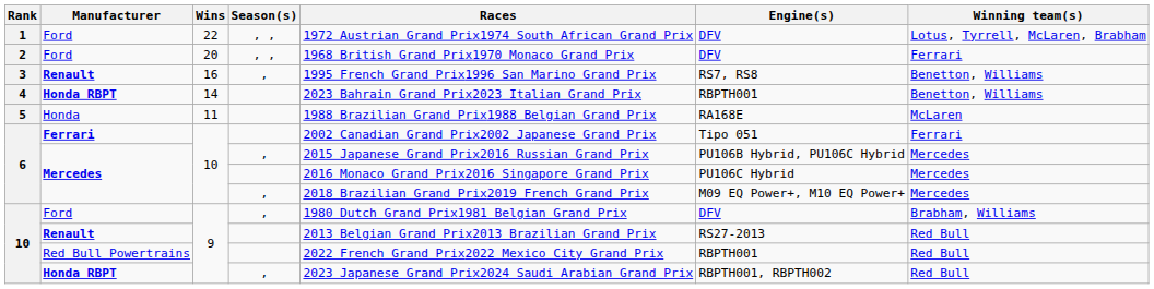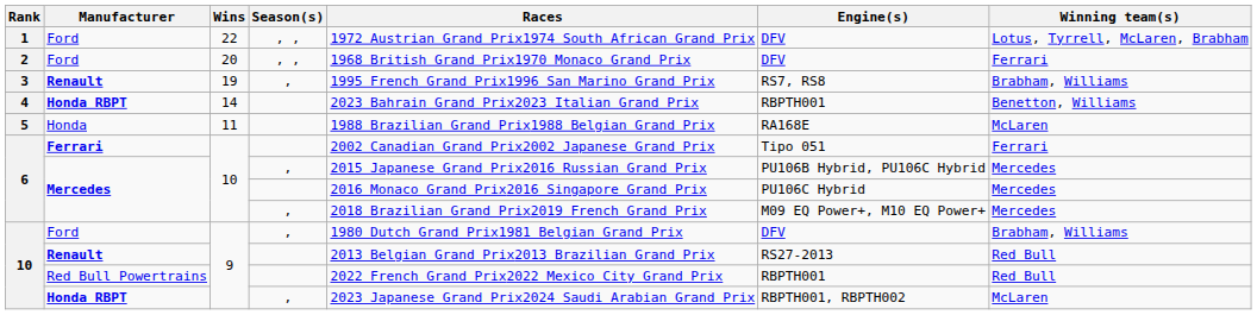 <table class="wikitable">
 <tr>
 <th>Rank</th>
 <th>Manufacturer</th>
 <th>Wins</th>
 <th>Season(s)</th>
 <th>Races</th>
 <th>Engine(s)</th>
 <th>Winning team(s)</th>
 </tr>
 <tr align="center">
 <th>1</th>
 <td align="left"><a href='#'>Ford</a></td>
 <td>22</td>
 <td>, , </td>
 <td align="left"><a href='#'>1972 Austrian Grand Prix</a><a href='#'>1974 South African Grand Prix</a></td>
 <td align="left"><a href='#'>DFV</a></td>
 <td align="left"><a href='#'>Lotus</a>, <a href='#'>Tyrrell</a>, <a href='#'>McLaren</a>, <a href='#'>Brabham</a></td>
 </tr>
 <tr align="center">
 <th>2</th>
 <td align="left"><a href='#'>Ford</a></td>
 <td>20</td>
 <td>, , </td>
 <td align="left"><a href='#'>1968 British Grand Prix</a><a href='#'>1970 Monaco Grand Prix</a></td>
 <td align="left"><a href='#'>DFV</a></td>
 <td align="left"><a href='#'>Ferrari</a></td>
 </tr>
 <tr align="center">
 <th>3</th>
 <td align="left"><strong><a href='#'>Renault</a></strong></td>
-<td>16</td>
+<td>19</td>
 <td>, </td>
 <td align="left"><a href='#'>1995 French Grand Prix</a><a href='#'>1996 San Marino Grand Prix</a></td>
 <td align="left">RS7, RS8</td>
-<td align="left"><a href='#'>Benetton</a>, <a href='#'>Williams</a></td>
+<td align="left"><a href='#'>Brabham</a>, <a href='#'>Williams</a></td>
 </tr>
 <tr align="center">
 <th>4</th>
 <td align="left"><strong><a href='#'>Honda RBPT</a></strong></td>
 <td>14</td>
 <td></td>
 <td align="left"><a href='#'>2023 Bahrain Grand Prix</a><a href='#'>2023 Italian Grand Prix</a></td>
 <td align="left">RBPTH001</td>
 <td align="left"><a href='#'>Benetton</a>, <a href='#'>Williams</a></td>
 </tr>
 <tr align="center">
 <th>5</th>
 <td align="left"><a href='#'>Honda</a></td>
 <td>11</td>
 <td></td>
 <td align="left"><a href='#'>1988 Brazilian Grand Prix</a><a href='#'>1988 Belgian Grand Prix</a></td>
 <td align="left">RA168E</td>
 <td align="left"><a href='#'>McLaren</a></td>
 </tr>
 <tr align="center">
 <th rowspan="4">6</th>
 <td align="left"><strong><a href='#'>Ferrari</a></strong></td>
 <td rowspan="4">10</td>
 <td></td>
 <td align="left"><a href='#'>2002 Canadian Grand Prix</a><a href='#'>2002 Japanese Grand Prix</a></td>
 <td align="left">Tipo 051</td>
 <td align="left"><a href='#'>Ferrari</a></td>
 </tr>
 <tr align="center">
 <td align="left" rowspan="3"><strong><a href='#'>Mercedes</a></strong></td>
 <td>, </td>
 <td align="left"><a href='#'>2015 Japanese Grand Prix</a><a href='#'>2016 Russian Grand Prix</a></td>
 <td align="left">PU106B Hybrid, PU106C Hybrid</td>
 <td align="left"><a href='#'>Mercedes</a></td>
 </tr>
 <tr align="center">
 <td></td>
 <td align="left"><a href='#'>2016 Monaco Grand Prix</a><a href='#'>2016 Singapore Grand Prix</a></td>
 <td align="left">PU106C Hybrid</td>
 <td align="left"><a href='#'>Mercedes</a></td>
 </tr>
 <tr align="center">
 <td>, </td>
 <td align="left"><a href='#'>2018 Brazilian Grand Prix</a><a href='#'>2019 French Grand Prix</a></td>
 <td align="left">M09 EQ Power+, M10 EQ Power+</td>
 <td align="left"><a href='#'>Mercedes</a></td>
 </tr>
 <tr align="center">
 <th rowspan="4">10</th>
 <td align="left"><a href='#'>Ford</a></td>
 <td rowspan="4">9</td>
 <td>, </td>
 <td align="left"><a href='#'>1980 Dutch Grand Prix</a><a href='#'>1981 Belgian Grand Prix</a></td>
 <td align="left"><a href='#'>DFV</a></td>
 <td align="left"><a href='#'>Brabham</a>, <a href='#'>Williams</a></td>
 </tr>
 <tr align="center">
 <td align="left"><strong><a href='#'>Renault</a></strong></td>
 <td></td>
 <td align="left"><a href='#'>2013 Belgian Grand Prix</a><a href='#'>2013 Brazilian Grand Prix</a></td>
 <td align="left">RS27-2013</td>
 <td align="left"><a href='#'>Red Bull</a></td>
 </tr>
 <tr align="center">
 <td align="left"><a href='#'>Red Bull Powertrains</a></td>
 <td></td>
 <td align="left"><a href='#'>2022 French Grand Prix</a><a href='#'>2022 Mexico City Grand Prix</a></td>
 <td align="left">RBPTH001</td>
 <td align="left"><a href='#'>Red Bull</a></td>
 </tr>
 <tr align="center">
 <td align="left"><strong><a href='#'>Honda RBPT</a></strong></td>
 <td>, </td>
 <td align="left"><a href='#'>2023 Japanese Grand Prix</a><a href='#'>2024 Saudi Arabian Grand Prix</a></td>
 <td align="left">RBPTH001, RBPTH002</td>
-<td align="left"><a href='#'>Red Bull</a></td>
+<td align="left"><a href='#'>McLaren</a></td>
 </tr>
 </table>
